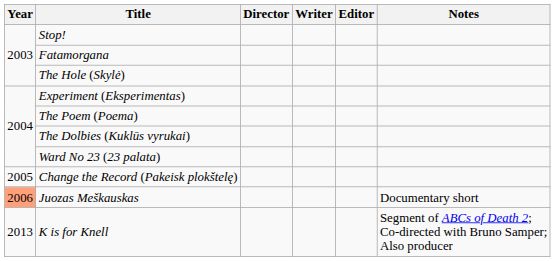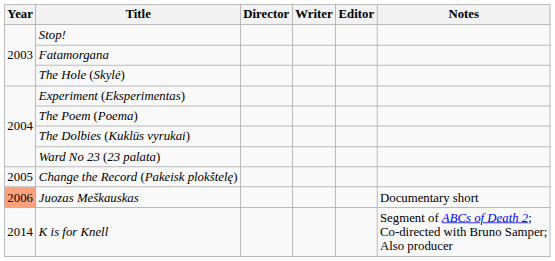 <table class="wikitable">
 <tr>
 <th>Year</th>
 <th>Title</th>
 <th>Director</th>
 <th>Writer</th>
 <th>Editor</th>
 <th>Notes</th>
 </tr>
 <tr>
 <td rowspan=3>2003</td>
 <td><em>Stop!</em></td>
 <td></td>
 <td></td>
 <td></td>
 <td></td>
 </tr>
 <tr>
 <td><em>Fatamorgana</em></td>
 <td></td>
 <td></td>
 <td></td>
 <td></td>
 </tr>
 <tr>
 <td><em>The Hole</em> (<em>Skylė</em>)</td>
 <td></td>
 <td></td>
 <td></td>
 <td></td>
 </tr>
 <tr>
 <td rowspan=4>2004</td>
 <td><em>Experiment</em> (<em>Eksperimentas</em>)</td>
 <td></td>
 <td></td>
 <td></td>
 <td></td>
 </tr>
 <tr>
 <td><em>The Poem</em> (<em>Poema</em>)</td>
 <td></td>
 <td></td>
 <td></td>
 <td></td>
 </tr>
 <tr>
 <td><em>The Dolbies</em> (<em>Kuklūs vyrukai</em>)</td>
 <td></td>
 <td></td>
 <td></td>
 <td></td>
 </tr>
 <tr>
 <td><em>Ward No 23</em> (<em>23 palata</em>)</td>
 <td></td>
 <td></td>
 <td></td>
 <td></td>
 </tr>
 <tr>
 <td>2005</td>
 <td><em>Change the Record</em> (<em>Pakeisk plokštelę</em>)</td>
 <td></td>
 <td></td>
 <td></td>
 <td></td>
 </tr>
 <tr>
 <td style="background: lightsalmon;">2006</td>
 <td><em>Juozas Meškauskas</em></td>
 <td></td>
 <td></td>
 <td></td>
 <td>Documentary short</td>
 </tr>
 <tr>
-<td>2013</td>
+<td>2014</td>
 <td><em>K is for Knell</em></td>
 <td></td>
 <td></td>
 <td></td>
 <td>Segment of <em><a href='#'>ABCs of Death 2</a></em>;<br>Co-directed with Bruno Samper;<br>Also producer</td>
 </tr>
 </table>
